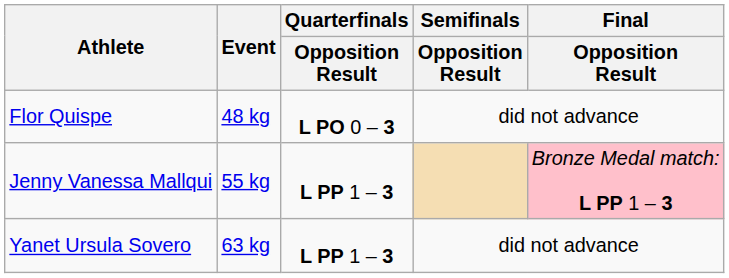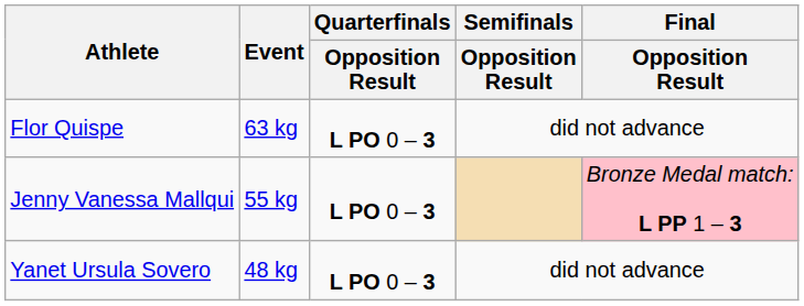 <table class="wikitable" border="1" style="font-size:90%">
 <tr>
 <th rowspan=2>Athlete</th>
 <th rowspan=2>Event</th>
 <th>Quarterfinals</th>
 <th>Semifinals</th>
 <th>Final</th>
 </tr>
 <tr>
 <th>Opposition<br>Result</th>
 <th>Opposition<br>Result</th>
 <th>Opposition<br>Result</th>
 </tr>
 <tr>
 <td><a href='#'>Flor Quispe</a></td>
-<td><a href='#'>48 kg</a></td>
+<td><a href='#'>63 kg</a></td>
 <td align=center><br><strong>L PO</strong> 0 – <strong>3</strong></td>
 <td align=center colspan="7">did not advance</td>
 </tr>
 <tr>
 <td><a href='#'>Jenny Vanessa Mallqui</a></td>
 <td><a href='#'>55 kg</a></td>
-<td align=center><br><strong>L PP</strong> 1 – <strong>3</strong></td>
+<td align=center><br><strong>L PO</strong> 0 – <strong>3</strong></td>
 <td bgcolor=wheat></td>
 <td align=center style="background: pink;"><em>Bronze Medal match:</em><br><br><strong>L PP</strong> 1 – <strong>3</strong></td>
 </tr>
 <tr>
 <td><a href='#'>Yanet Ursula Sovero</a></td>
-<td><a href='#'>63 kg</a></td>
-<td align=center><br><strong>L PP</strong> 1 – <strong>3</strong></td>
+<td><a href='#'>48 kg</a></td>
+<td align=center><br><strong>L PO</strong> 0 – <strong>3</strong></td>
 <td align=center colspan="7">did not advance</td>
 </tr>
 </table>
